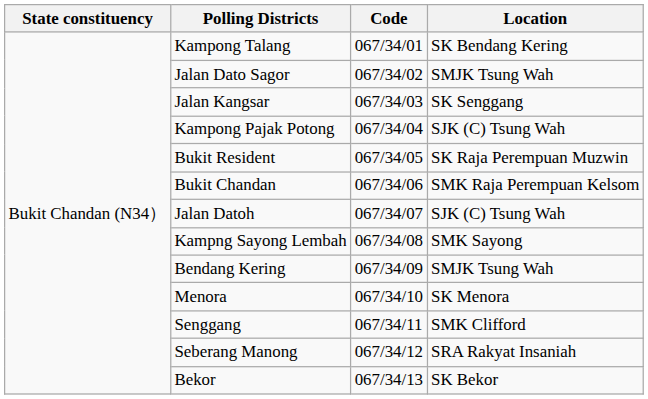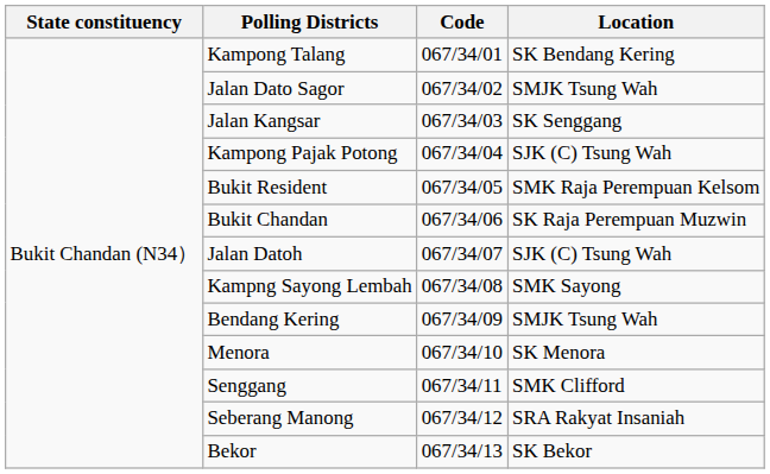 <table class="wikitable sortable mw-collapsible" style="white-space:nowrap;font-size:85%">
 <tr>
 <th>State constituency</th>
 <th>Polling Districts</th>
 <th>Code</th>
 <th>Location</th>
 </tr>
 <tr>
 <td rowspan="13">Bukit Chandan (N34）</td>
 <td>Kampong Talang</td>
 <td>067/34/01</td>
 <td>SK Bendang Kering</td>
 </tr>
 <tr>
 <td>Jalan Dato Sagor</td>
 <td>067/34/02</td>
 <td>SMJK Tsung Wah</td>
 </tr>
 <tr>
 <td>Jalan Kangsar</td>
 <td>067/34/03</td>
 <td>SK Senggang</td>
 </tr>
 <tr>
 <td>Kampong Pajak Potong</td>
 <td>067/34/04</td>
 <td>SJK (C) Tsung Wah</td>
 </tr>
 <tr>
 <td>Bukit Resident</td>
 <td>067/34/05</td>
-<td>SK Raja Perempuan Muzwin</td>
+<td>SMK Raja Perempuan Kelsom</td>
 </tr>
 <tr>
 <td>Bukit Chandan</td>
 <td>067/34/06</td>
-<td>SMK Raja Perempuan Kelsom</td>
+<td>SK Raja Perempuan Muzwin</td>
 </tr>
 <tr>
 <td>Jalan Datoh</td>
 <td>067/34/07</td>
 <td>SJK (C) Tsung Wah</td>
 </tr>
 <tr>
 <td>Kampng Sayong Lembah</td>
 <td>067/34/08</td>
 <td>SMK Sayong</td>
 </tr>
 <tr>
 <td>Bendang Kering</td>
 <td>067/34/09</td>
 <td>SMJK Tsung Wah</td>
 </tr>
 <tr>
 <td>Menora</td>
 <td>067/34/10</td>
 <td>SK Menora</td>
 </tr>
 <tr>
 <td>Senggang</td>
 <td>067/34/11</td>
 <td>SMK Clifford</td>
 </tr>
 <tr>
 <td>Seberang Manong</td>
 <td>067/34/12</td>
 <td>SRA Rakyat Insaniah</td>
 </tr>
 <tr>
 <td>Bekor</td>
 <td>067/34/13</td>
 <td>SK Bekor</td>
 </tr>
 </table>
